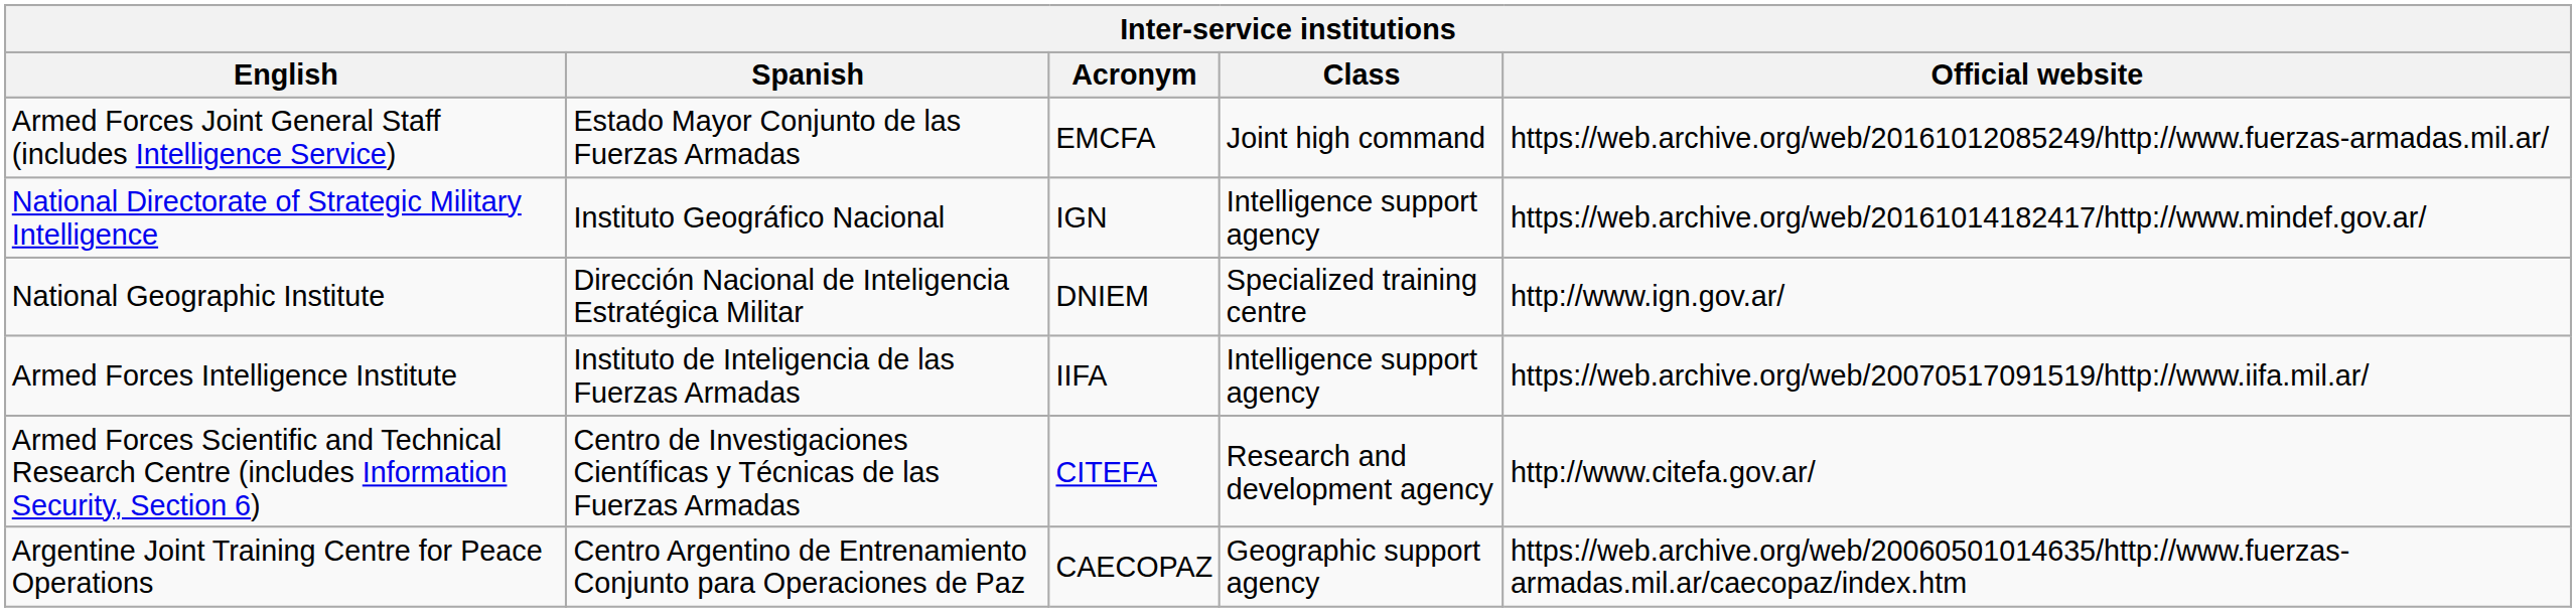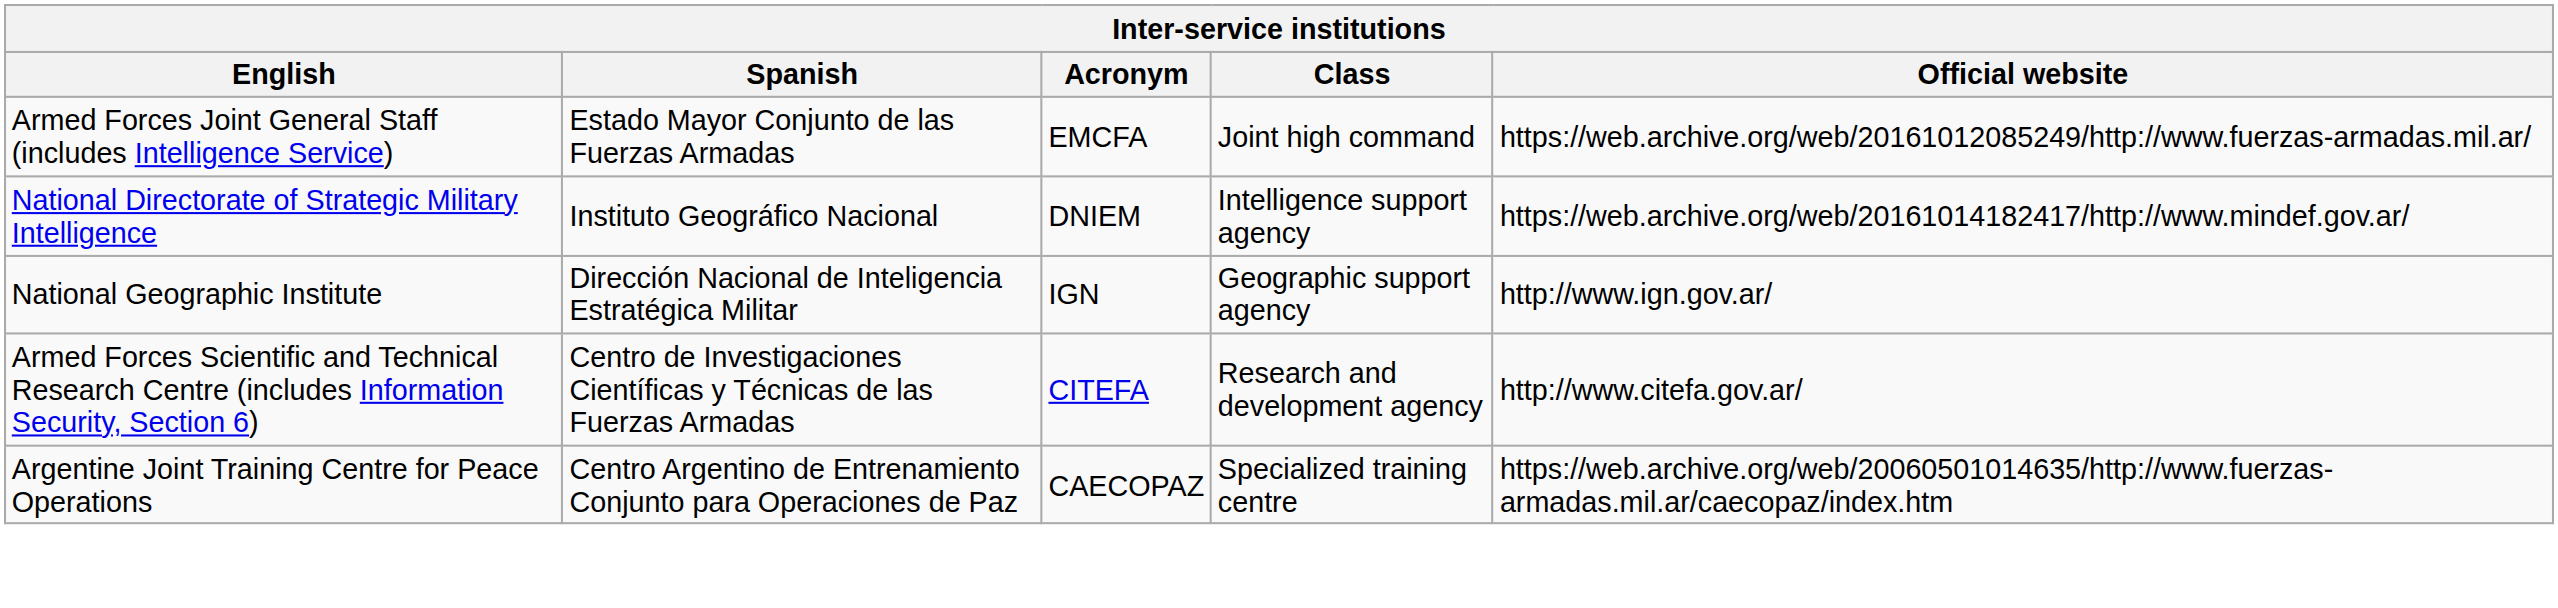 <table class="wikitable collapsible collapsed" style="min-width:50em; font-size:88%">
 <tr>
 <th colspan=5>Inter-service institutions</th>
 </tr>
 <tr>
 <th>English</th>
 <th>Spanish</th>
 <th>Acronym</th>
 <th>Class</th>
 <th>Official website</th>
 </tr>
 <tr>
 <td>Armed Forces Joint General Staff (includes <a href='#'>Intelligence Service</a>)</td>
 <td>Estado Mayor Conjunto de las Fuerzas Armadas</td>
 <td>EMCFA</td>
 <td>Joint high command</td>
 <td>https://web.archive.org/web/20161012085249/http://www.fuerzas-armadas.mil.ar/</td>
 </tr>
 <tr>
 <td><a href='#'>National Directorate of Strategic Military Intelligence</a></td>
 <td>Instituto Geográfico Nacional</td>
-<td>IGN</td>
+<td>DNIEM</td>
 <td>Intelligence support agency</td>
 <td>https://web.archive.org/web/20161014182417/http://www.mindef.gov.ar/</td>
 </tr>
 <tr>
 <td>National Geographic Institute</td>
 <td>Dirección Nacional de Inteligencia Estratégica Militar</td>
-<td>DNIEM</td>
-<td>Specialized training centre</td>
+<td>IGN</td>
+<td>Geographic support agency</td>
 <td>http://www.ign.gov.ar/</td>
-</tr>
-<tr>
-<td>Armed Forces Intelligence Institute</td>
-<td>Instituto de Inteligencia de las Fuerzas Armadas</td>
-<td>IIFA</td>
-<td>Intelligence support agency</td>
-<td>https://web.archive.org/web/20070517091519/http://www.iifa.mil.ar/</td>
 </tr>
 <tr>
 <td>Armed Forces Scientific and Technical Research Centre (includes <a href='#'>Information Security, Section 6</a>)</td>
 <td>Centro de Investigaciones Científicas y Técnicas de las Fuerzas Armadas</td>
 <td><a href='#'>CITEFA</a></td>
 <td>Research and development agency</td>
 <td>http://www.citefa.gov.ar/ </td>
 </tr>
 <tr>
 <td>Argentine Joint Training Centre for Peace Operations</td>
 <td>Centro Argentino de Entrenamiento Conjunto para Operaciones de Paz</td>
 <td>CAECOPAZ</td>
-<td>Geographic support agency</td>
+<td>Specialized training centre</td>
 <td>https://web.archive.org/web/20060501014635/http://www.fuerzas-armadas.mil.ar/caecopaz/index.htm</td>
 </tr>
 </table>
